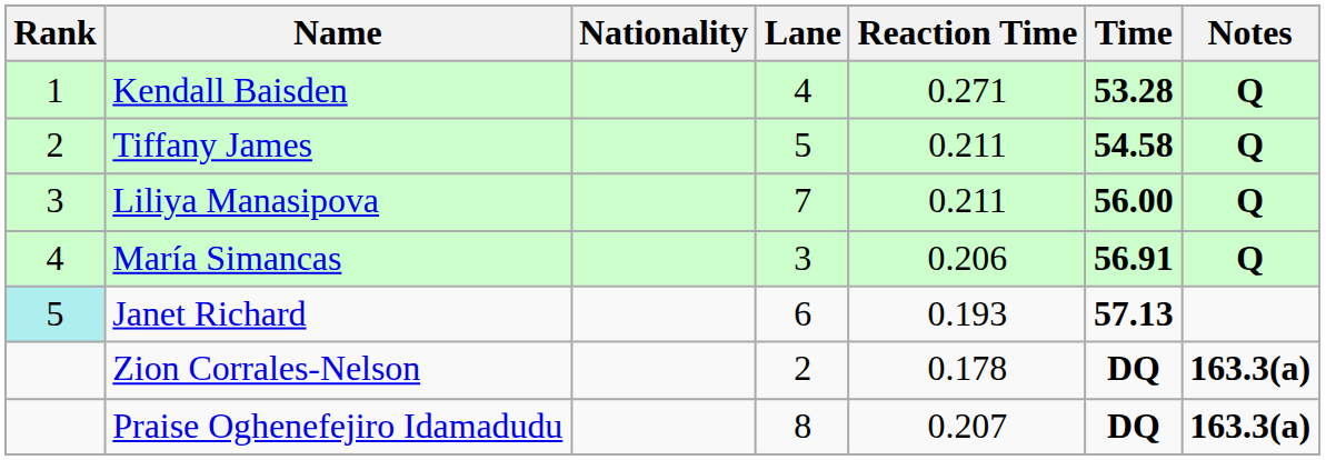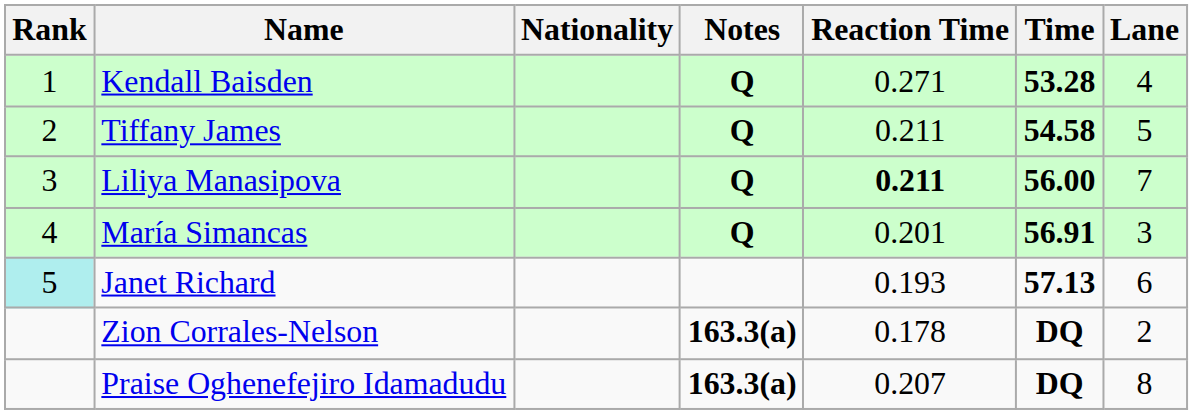 <table class="wikitable sortable" style="text-align:center">
 <tr>
 <th>Rank</th>
 <th>Name</th>
 <th>Nationality</th>
-<th>Lane</th>
+<th>Notes</th>
 <th>Reaction Time</th>
 <th>Time</th>
-<th>Notes</th>
+<th>Lane</th>
 </tr>
 <tr bgcolor=ccffcc>
 <td>1</td>
 <td align=left><a href='#'>Kendall Baisden</a></td>
 <td align=left></td>
-<td>4</td>
+<td><strong>Q</strong></td>
 <td>0.271</td>
 <td><strong>53.28</strong></td>
-<td><strong>Q</strong></td>
+<td>4</td>
 </tr>
 <tr bgcolor=ccffcc>
 <td>2</td>
 <td align=left><a href='#'>Tiffany James</a></td>
 <td align=left></td>
-<td>5</td>
+<td><strong>Q</strong></td>
 <td>0.211</td>
 <td><strong>54.58</strong></td>
-<td><strong>Q</strong></td>
+<td>5</td>
 </tr>
 <tr bgcolor=ccffcc>
 <td>3</td>
 <td align=left><a href='#'>Liliya Manasipova</a></td>
 <td align=left></td>
+<td><strong>Q</strong></td>
+<td><strong>0.211</strong></td>
+<td><strong>56.00</strong></td>
 <td>7</td>
-<td>0.211</td>
-<td><strong>56.00</strong></td>
-<td><strong>Q</strong></td>
 </tr>
 <tr bgcolor=ccffcc>
 <td>4</td>
 <td align=left><a href='#'>María Simancas</a></td>
 <td align=left></td>
+<td><strong>Q</strong></td>
+<td>0.201</td>
+<td><strong>56.91</strong></td>
 <td>3</td>
-<td>0.206</td>
-<td><strong>56.91</strong></td>
-<td><strong>Q</strong></td>
 </tr>
 <tr>
 <td style="background: paleturquoise;">5</td>
 <td align=left><a href='#'>Janet Richard</a></td>
 <td align=left></td>
-<td>6</td>
+<td></td>
 <td>0.193</td>
 <td><strong>57.13</strong></td>
-<td></td>
+<td>6</td>
 </tr>
 <tr>
 <td></td>
 <td align=left><a href='#'>Zion Corrales-Nelson</a></td>
 <td align=left></td>
-<td>2</td>
+<td><strong>163.3(a)</strong></td>
 <td>0.178</td>
 <td><strong>DQ</strong></td>
-<td><strong>163.3(a)</strong></td>
+<td>2</td>
 </tr>
 <tr>
 <td></td>
 <td align=left><a href='#'>Praise Oghenefejiro Idamadudu</a></td>
 <td align=left></td>
-<td>8</td>
+<td><strong>163.3(a)</strong></td>
 <td>0.207</td>
 <td><strong>DQ</strong></td>
-<td><strong>163.3(a)</strong></td>
+<td>8</td>
 </tr>
 </table>
